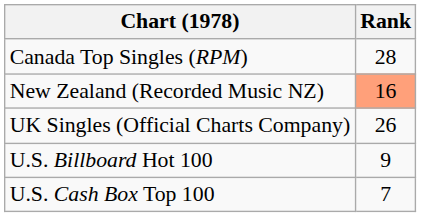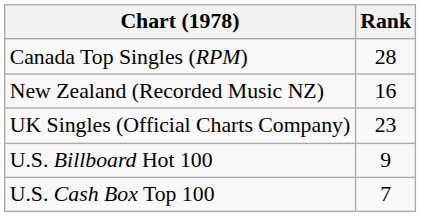 <table class="wikitable sortable">
 <tr>
 <th align="left">Chart (1978)</th>
 <th style="text-align:center;">Rank</th>
 </tr>
 <tr>
 <td>Canada Top Singles (<em>RPM</em>)</td>
 <td style="text-align:center;">28</td>
 </tr>
 <tr>
 <td>New Zealand (Recorded Music NZ)</td>
-<td style="background: lightsalmon; text-align:center;">16</td>
+<td style="text-align:center;">16</td>
 </tr>
 <tr>
 <td>UK Singles (Official Charts Company)</td>
-<td style="text-align:center;">26</td>
+<td style="text-align:center;">23</td>
 </tr>
 <tr>
 <td>U.S. <em>Billboard</em> Hot 100</td>
 <td style="text-align:center;">9</td>
 </tr>
 <tr>
 <td>U.S. <em>Cash Box</em> Top 100</td>
 <td style="text-align:center;">7</td>
 </tr>
 </table>
